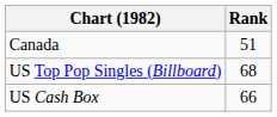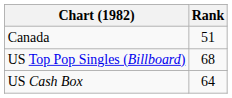 <table class="wikitable sortable">
 <tr>
 <th>Chart (1982)</th>
 <th>Rank</th>
 </tr>
 <tr>
 <td>Canada</td>
 <td style="text-align:center;">51</td>
 </tr>
 <tr>
 <td>US <a href='#'>Top Pop Singles (<em>Billboard</em>)</a></td>
 <td align="center">68</td>
 </tr>
 <tr>
 <td>US <em>Cash Box</em></td>
-<td style="text-align:center;">66</td>
+<td style="text-align:center;">64</td>
 </tr>
 </table>
